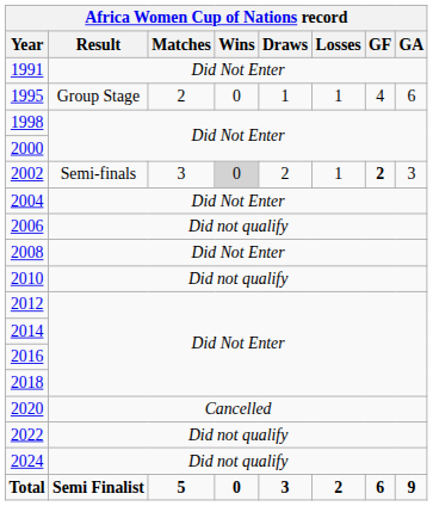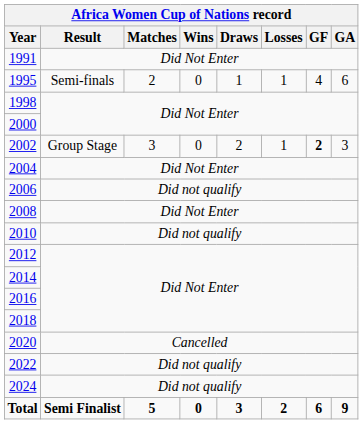 <table class="wikitable" style="text-align: center;">
 <tr>
 <th colspan=8><a href='#'>Africa Women Cup of Nations</a> record</th>
 </tr>
 <tr>
 <th>Year</th>
 <th>Result</th>
 <th>Matches</th>
 <th>Wins</th>
 <th>Draws</th>
 <th>Losses</th>
 <th>GF</th>
 <th>GA</th>
 </tr>
 <tr>
 <td><a href='#'>1991</a></td>
 <td colspan=8><em>Did Not Enter</em></td>
 </tr>
 <tr>
 <td><a href='#'>1995</a></td>
-<td>Group Stage</td>
+<td>Semi-finals</td>
 <td>2</td>
 <td>0</td>
 <td>1</td>
 <td>1</td>
 <td>4</td>
 <td>6</td>
 </tr>
 <tr>
 <td> <a href='#'>1998</a></td>
 <td rowspan=2 colspan=8><em>Did Not Enter</em></td>
 </tr>
 <tr>
 <td> <a href='#'>2000</a></td>
 </tr>
 <tr>
 <td> <a href='#'>2002</a></td>
-<td>Semi-finals</td>
+<td>Group Stage</td>
 <td>3</td>
-<td style="background: lightgrey;">0</td>
+<td>0</td>
 <td>2</td>
 <td>1</td>
 <td><strong>2</strong></td>
 <td>3</td>
 </tr>
 <tr>
 <td> <a href='#'>2004</a></td>
 <td colspan=8><em>Did Not Enter</em></td>
 </tr>
 <tr>
 <td> <a href='#'>2006</a></td>
 <td colspan=8><em>Did not qualify</em></td>
 </tr>
 <tr>
 <td> <a href='#'>2008</a></td>
 <td colspan=8><em>Did Not Enter</em></td>
 </tr>
 <tr>
 <td> <a href='#'>2010</a></td>
 <td colspan=8><em>Did not qualify</em></td>
 </tr>
 <tr>
 <td> <a href='#'>2012</a></td>
 <td rowspan=4 colspan=8><em>Did Not Enter</em></td>
 </tr>
 <tr>
 <td> <a href='#'>2014</a></td>
 </tr>
 <tr>
 <td> <a href='#'>2016</a></td>
 </tr>
 <tr>
 <td> <a href='#'>2018</a></td>
 </tr>
 <tr>
 <td> <a href='#'>2020</a></td>
 <td colspan=8><em>Cancelled</em></td>
 </tr>
 <tr>
 <td> <a href='#'>2022</a></td>
 <td colspan=8><em>Did not qualify</em></td>
 </tr>
 <tr>
 <td> <a href='#'>2024</a></td>
 <td colspan=8><em>Did not qualify</em></td>
 </tr>
 <tr>
 <td><strong>Total</strong></td>
 <td><strong>Semi Finalist</strong></td>
 <td><strong>5</strong></td>
 <td><strong>0</strong></td>
 <td><strong>3</strong></td>
 <td><strong>2</strong></td>
 <td><strong>6</strong></td>
 <td><strong>9</strong></td>
 </tr>
 </table>
